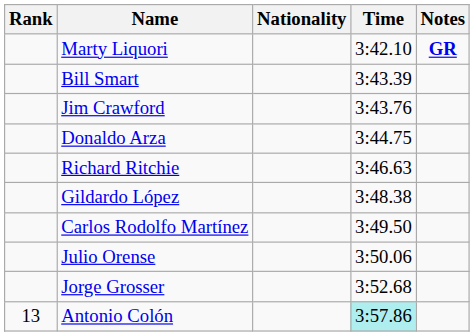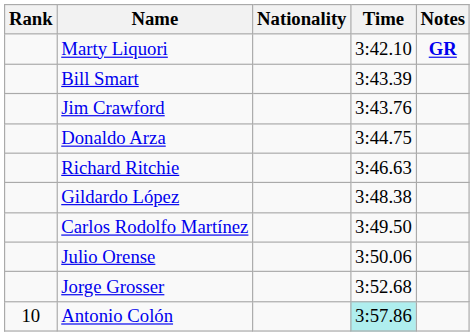 <table class="wikitable sortable" style="text-align:center">
 <tr>
 <th>Rank</th>
 <th>Name</th>
 <th>Nationality</th>
 <th>Time</th>
 <th>Notes</th>
 </tr>
 <tr>
 <td></td>
 <td align=left><a href='#'>Marty Liquori</a></td>
 <td align=left></td>
 <td>3:42.10</td>
 <td><strong><a href='#'>GR</a></strong></td>
 </tr>
 <tr>
 <td></td>
 <td align=left><a href='#'>Bill Smart</a></td>
 <td align=left></td>
 <td>3:43.39</td>
 <td></td>
 </tr>
 <tr>
 <td></td>
 <td align=left><a href='#'>Jim Crawford</a></td>
 <td align=left></td>
 <td>3:43.76</td>
 <td></td>
 </tr>
 <tr>
 <td></td>
 <td align=left><a href='#'>Donaldo Arza</a></td>
 <td align=left></td>
 <td>3:44.75</td>
 <td></td>
 </tr>
 <tr>
 <td></td>
 <td align=left><a href='#'>Richard Ritchie</a></td>
 <td align=left></td>
 <td>3:46.63</td>
 <td></td>
 </tr>
 <tr>
 <td></td>
 <td align=left><a href='#'>Gildardo López</a></td>
 <td align=left></td>
 <td>3:48.38</td>
 <td></td>
 </tr>
 <tr>
 <td></td>
 <td align=left><a href='#'>Carlos Rodolfo Martínez</a></td>
 <td align=left></td>
 <td>3:49.50</td>
 <td></td>
 </tr>
 <tr>
 <td></td>
 <td align=left><a href='#'>Julio Orense</a></td>
 <td align=left></td>
 <td>3:50.06</td>
 <td></td>
 </tr>
 <tr>
 <td></td>
 <td align=left><a href='#'>Jorge Grosser</a></td>
 <td align=left></td>
 <td>3:52.68</td>
 <td></td>
 </tr>
 <tr>
-<td>13</td>
+<td>10</td>
 <td align=left><a href='#'>Antonio Colón</a></td>
 <td align=left></td>
 <td style="background: paleturquoise;">3:57.86</td>
 <td></td>
 </tr>
 </table>
